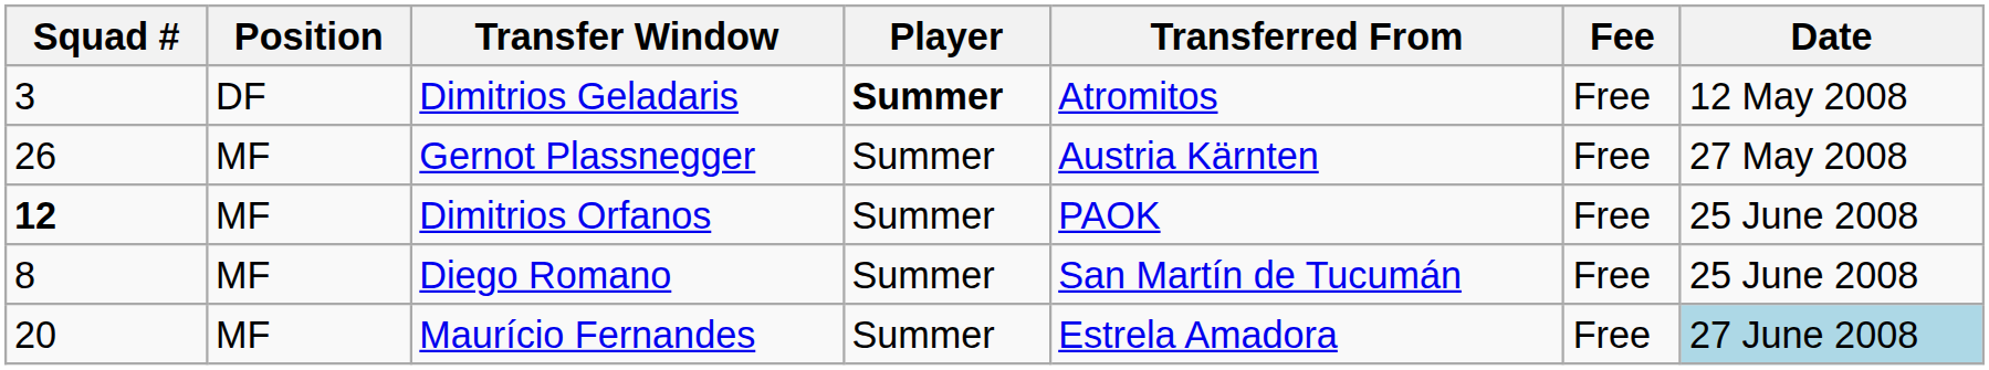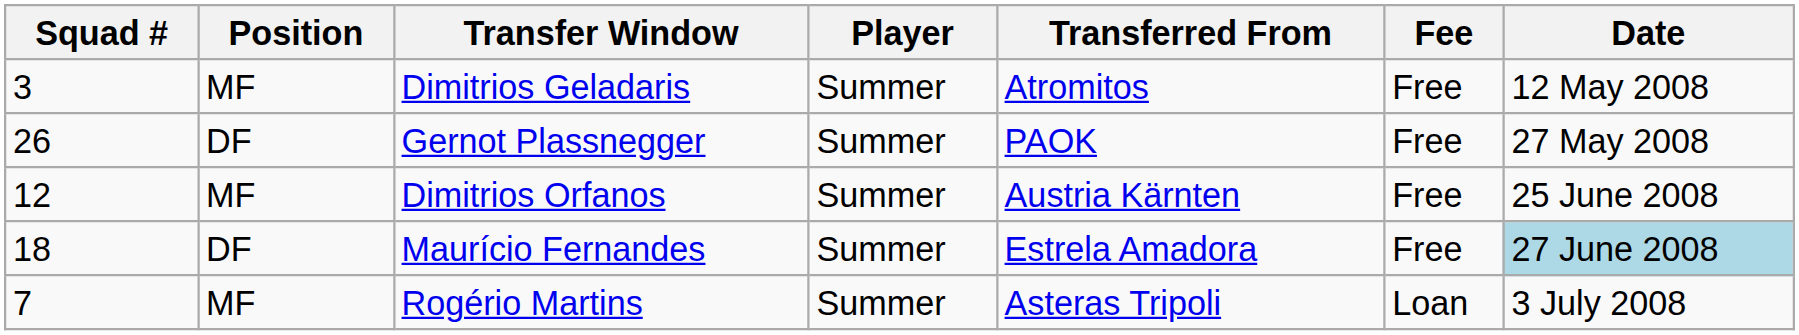 <table class="wikitable sortable" style="width:90%; text-align:center; font-size:95%; text-align:left;">
 <tr>
 <th><strong>Squad #</strong></th>
 <th><strong>Position</strong></th>
 <th><strong>Transfer Window</strong></th>
 <th><strong>Player</strong></th>
 <th><strong>Transferred From</strong></th>
 <th><strong>Fee</strong></th>
 <th><strong>Date</strong></th>
 </tr>
 <tr>
 <td>3</td>
-<td>DF</td>
+<td>MF</td>
 <td> <a href='#'>Dimitrios Geladaris</a></td>
-<td><strong>Summer</strong></td>
+<td>Summer</td>
 <td> <a href='#'>Atromitos</a></td>
 <td>Free</td>
 <td>12 May 2008</td>
 </tr>
 <tr>
 <td>26</td>
-<td>MF</td>
+<td>DF</td>
 <td> <a href='#'>Gernot Plassnegger</a></td>
 <td>Summer</td>
-<td> <a href='#'>Austria Kärnten</a></td>
+<td> <a href='#'>PAOK</a></td>
 <td>Free</td>
 <td>27 May 2008</td>
 </tr>
 <tr>
-<td><strong>12</strong></td>
+<td>12</td>
 <td>MF</td>
 <td> <a href='#'>Dimitrios Orfanos</a></td>
 <td>Summer</td>
-<td> <a href='#'>PAOK</a></td>
+<td> <a href='#'>Austria Kärnten</a></td>
 <td>Free</td>
 <td>25 June 2008</td>
 </tr>
 <tr>
-<td>8</td>
-<td>MF</td>
-<td> <a href='#'>Diego Romano</a></td>
-<td>Summer</td>
-<td> <a href='#'>San Martín de Tucumán</a></td>
-<td>Free</td>
-<td>25 June 2008</td>
-</tr>
-<tr>
-<td>20</td>
-<td>MF</td>
+<td>18</td>
+<td>DF</td>
 <td> <a href='#'>Maurício Fernandes</a></td>
 <td>Summer</td>
 <td> <a href='#'>Estrela Amadora</a></td>
 <td>Free</td>
 <td style="background: lightblue;">27 June 2008</td>
 </tr>
+<tr>
+<td>7</td>
+<td>MF</td>
+<td> <a href='#'>Rogério Martins</a></td>
+<td>Summer</td>
+<td> <a href='#'>Asteras Tripoli</a></td>
+<td>Loan</td>
+<td>3 July 2008</td>
+</tr>
 </table>
